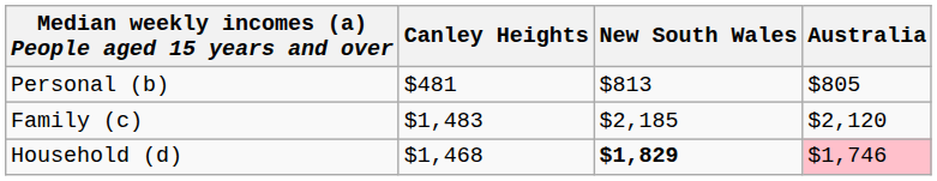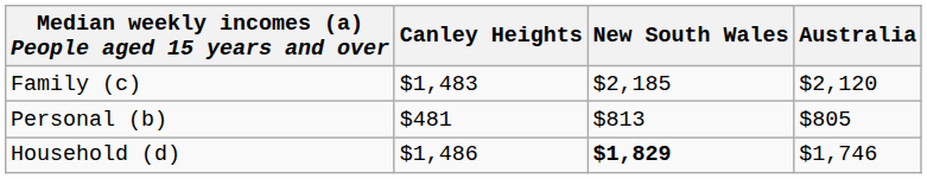 <table class="wikitable">
 <tr>
 <th><strong>Median weekly incomes (a)</strong><br><strong><em>People aged 15 years and over</em></strong></th>
 <th>Canley Heights</th>
 <th>New South Wales</th>
 <th>Australia</th>
 </tr>
 <tr>
+<td>Family (c)</td>
+<td>$1,483</td>
+<td>$2,185</td>
+<td>$2,120</td>
+</tr>
+<tr>
 <td>Personal (b)</td>
 <td>$481</td>
 <td>$813</td>
 <td>$805</td>
 </tr>
 <tr>
-<td>Family (c)</td>
-<td>$1,483</td>
-<td>$2,185</td>
-<td>$2,120</td>
-</tr>
-<tr>
 <td>Household (d)</td>
-<td>$1,468</td>
+<td>$1,486</td>
 <td><strong>$1,829</strong></td>
-<td style="background: pink;">$1,746</td>
+<td>$1,746</td>
 </tr>
 </table>
